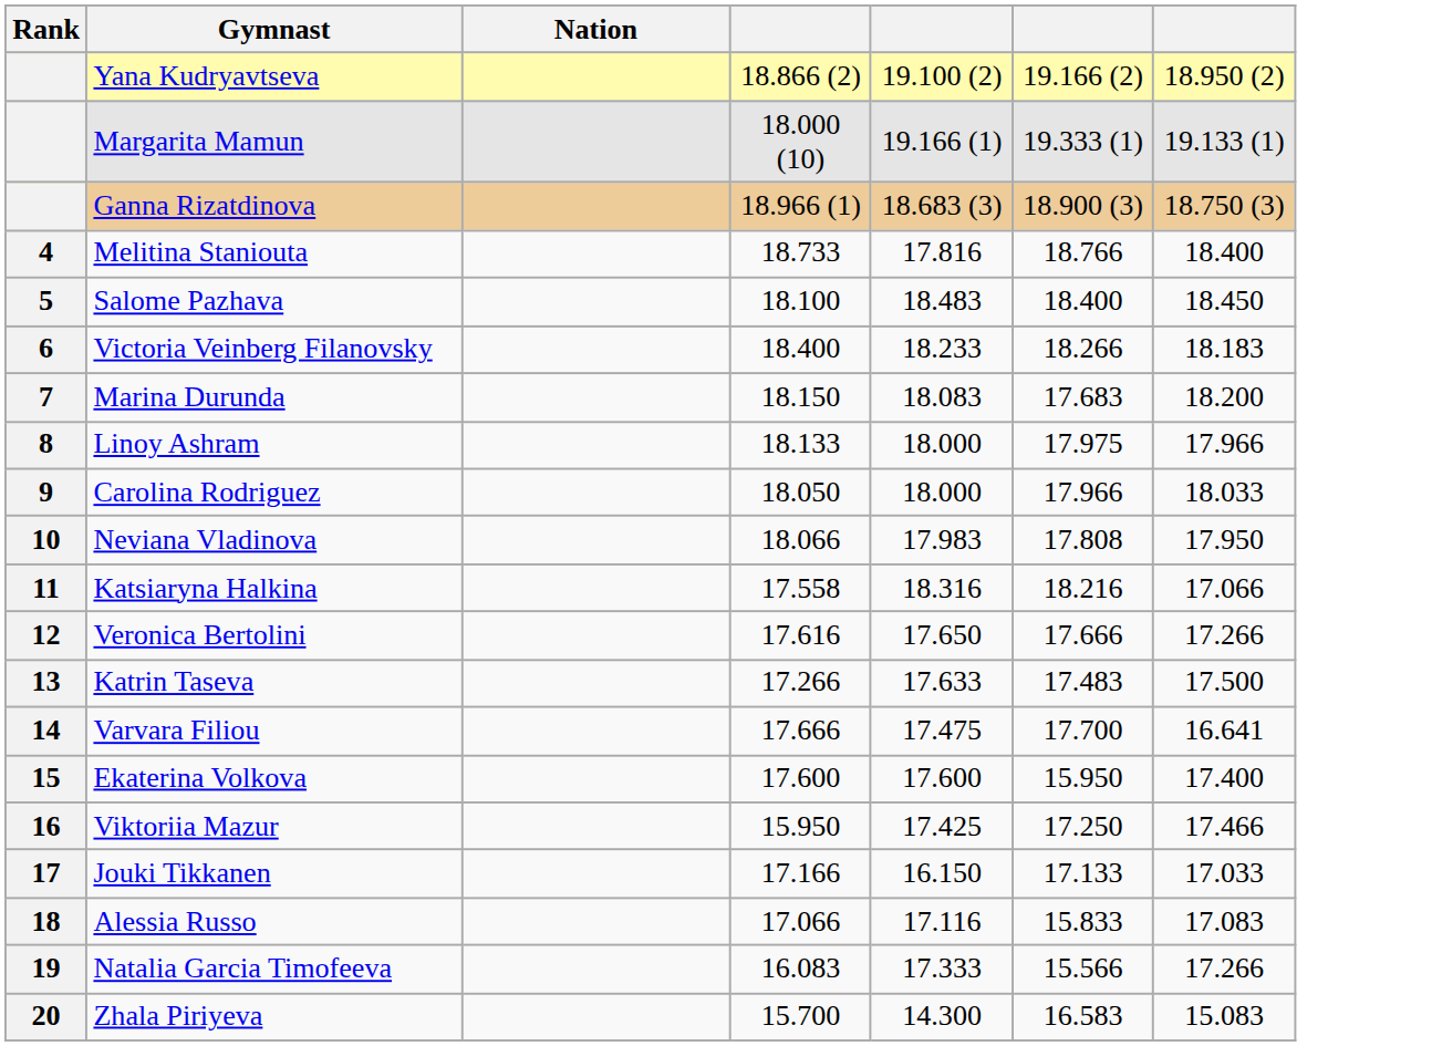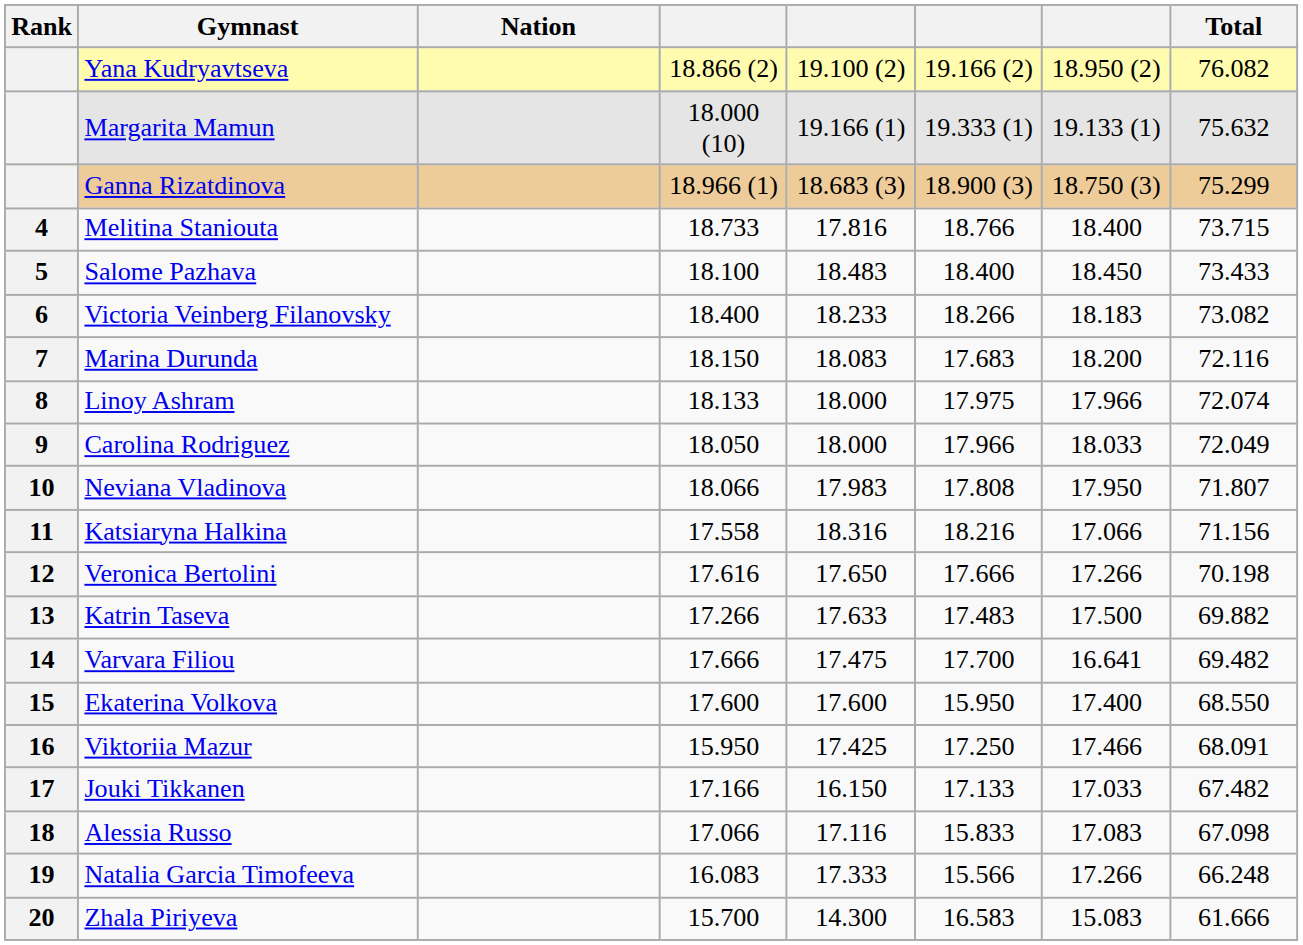 <table class="wikitable sortable" style="text-align:center; font-size:85%">
 <tr>
 <th scope="col" style="width:20px;">Rank</th>
 <th scope="col" style="width:170px;" !>Gymnast</th>
 <th scope="col" style="width:120px;" !>Nation</th>
 <th scope="col" style="width:60px;" !></th>
 <th scope="col" style="width:60px;" !></th>
 <th scope="col" style="width:60px;" !></th>
 <th scope="col" style="width:60px;" !></th>
+<th scope="col" style="width:60px;" !>Total</th>
 </tr>
 <tr bgcolor="fffcaf">
 <th scope="row"></th>
 <td align="left"><a href='#'>Yana Kudryavtseva</a></td>
 <td></td>
 <td>18.866 (2)</td>
 <td>19.100 (2)</td>
 <td>19.166 (2)</td>
 <td>18.950 (2)</td>
+<td>76.082</td>
 </tr>
 <tr bgcolor="e5e5e5">
 <th scope="row"></th>
 <td align="left"><a href='#'>Margarita Mamun</a></td>
 <td></td>
 <td>18.000 (10)</td>
 <td>19.166 (1)</td>
 <td>19.333 (1)</td>
 <td>19.133 (1)</td>
+<td>75.632</td>
 </tr>
 <tr bgcolor="eecc99">
 <th scope="row"></th>
 <td align="left"><a href='#'>Ganna Rizatdinova</a></td>
 <td></td>
 <td>18.966 (1)</td>
 <td>18.683 (3)</td>
 <td>18.900 (3)</td>
 <td>18.750 (3)</td>
+<td>75.299</td>
 </tr>
 <tr>
 <th scope="row">4</th>
 <td align="left"><a href='#'>Melitina Staniouta</a></td>
 <td></td>
 <td>18.733</td>
 <td>17.816</td>
 <td>18.766</td>
 <td>18.400</td>
+<td>73.715</td>
 </tr>
 <tr>
 <th scope="row">5</th>
 <td align="left"><a href='#'>Salome Pazhava</a></td>
 <td></td>
 <td>18.100</td>
 <td>18.483</td>
 <td>18.400</td>
 <td>18.450</td>
+<td>73.433</td>
 </tr>
 <tr>
 <th scope="row">6</th>
 <td align="left"><a href='#'>Victoria Veinberg Filanovsky</a></td>
 <td></td>
 <td>18.400</td>
 <td>18.233</td>
 <td>18.266</td>
 <td>18.183</td>
+<td>73.082</td>
 </tr>
 <tr>
 <th scope="row">7</th>
 <td align="left"><a href='#'>Marina Durunda</a></td>
 <td></td>
 <td>18.150</td>
 <td>18.083</td>
 <td>17.683</td>
 <td>18.200</td>
+<td>72.116</td>
 </tr>
 <tr>
 <th scope="row">8</th>
 <td align="left"><a href='#'>Linoy Ashram</a></td>
 <td></td>
 <td>18.133</td>
 <td>18.000</td>
 <td>17.975</td>
 <td>17.966</td>
+<td>72.074</td>
 </tr>
 <tr>
 <th scope="row">9</th>
 <td align="left"><a href='#'>Carolina Rodriguez</a></td>
 <td></td>
 <td>18.050</td>
 <td>18.000</td>
 <td>17.966</td>
 <td>18.033</td>
+<td>72.049</td>
 </tr>
 <tr>
 <th scope="row">10</th>
 <td align="left"><a href='#'>Neviana Vladinova</a></td>
 <td></td>
 <td>18.066</td>
 <td>17.983</td>
 <td>17.808</td>
 <td>17.950</td>
+<td>71.807</td>
 </tr>
 <tr>
 <th scope="row">11</th>
 <td align="left"><a href='#'>Katsiaryna Halkina</a></td>
 <td></td>
 <td>17.558</td>
 <td>18.316</td>
 <td>18.216</td>
 <td>17.066</td>
+<td>71.156</td>
 </tr>
 <tr>
 <th scope="row">12</th>
 <td align="left"><a href='#'>Veronica Bertolini</a></td>
 <td></td>
 <td>17.616</td>
 <td>17.650</td>
 <td>17.666</td>
 <td>17.266</td>
+<td>70.198</td>
 </tr>
 <tr>
 <th scope="row">13</th>
 <td align="left"><a href='#'>Katrin Taseva</a></td>
 <td></td>
 <td>17.266</td>
 <td>17.633</td>
 <td>17.483</td>
 <td>17.500</td>
+<td>69.882</td>
 </tr>
 <tr>
 <th scope="row">14</th>
 <td align="left"><a href='#'>Varvara Filiou</a></td>
 <td></td>
 <td>17.666</td>
 <td>17.475</td>
 <td>17.700</td>
 <td>16.641</td>
+<td>69.482</td>
 </tr>
 <tr>
 <th scope="row">15</th>
 <td align="left"><a href='#'>Ekaterina Volkova</a></td>
 <td></td>
 <td>17.600</td>
 <td>17.600</td>
 <td>15.950</td>
 <td>17.400</td>
+<td>68.550</td>
 </tr>
 <tr>
 <th scope="row">16</th>
 <td align="left"><a href='#'>Viktoriia Mazur</a></td>
 <td></td>
 <td>15.950</td>
 <td>17.425</td>
 <td>17.250</td>
 <td>17.466</td>
+<td>68.091</td>
 </tr>
 <tr>
 <th scope="row">17</th>
 <td align="left"><a href='#'>Jouki Tikkanen</a></td>
 <td></td>
 <td>17.166</td>
 <td>16.150</td>
 <td>17.133</td>
 <td>17.033</td>
+<td>67.482</td>
 </tr>
 <tr>
 <th scope="row">18</th>
 <td align="left"><a href='#'>Alessia Russo</a></td>
 <td></td>
 <td>17.066</td>
 <td>17.116</td>
 <td>15.833</td>
 <td>17.083</td>
+<td>67.098</td>
 </tr>
 <tr>
 <th scope="row">19</th>
 <td align="left"><a href='#'>Natalia Garcia Timofeeva</a></td>
 <td></td>
 <td>16.083</td>
 <td>17.333</td>
 <td>15.566</td>
 <td>17.266</td>
+<td>66.248</td>
 </tr>
 <tr>
 <th scope="row">20</th>
 <td align="left"><a href='#'>Zhala Piriyeva</a></td>
 <td></td>
 <td>15.700</td>
 <td>14.300</td>
 <td>16.583</td>
 <td>15.083</td>
+<td>61.666</td>
 </tr>
 </table>
